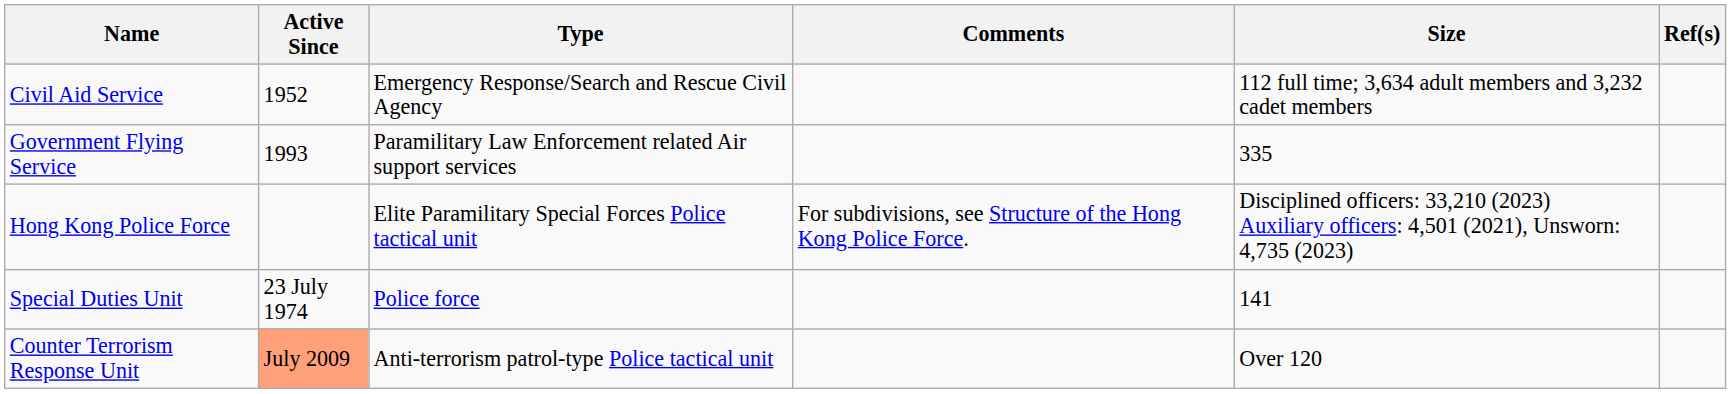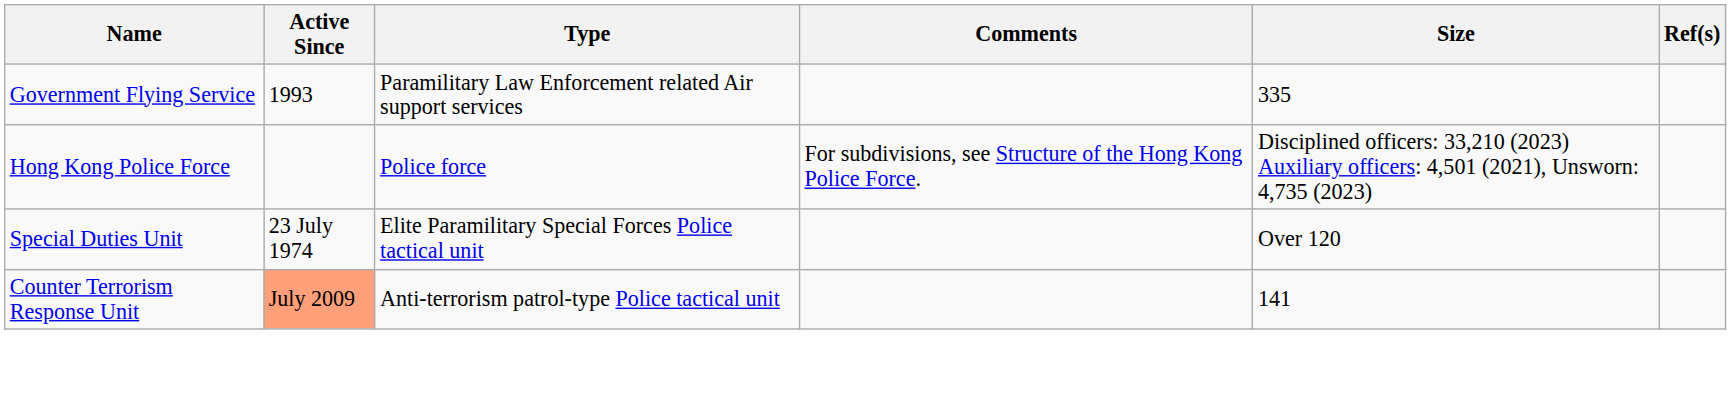 <table class="wikitable plainrowheaders">
 <tr>
 <th scope="col">Name</th>
 <th scope="col">Active Since</th>
 <th scope="col">Type</th>
 <th scope="col">Comments</th>
 <th scope="col">Size</th>
 <th scope="col">Ref(s)</th>
-</tr>
-<tr>
-<td><a href='#'>Civil Aid Service</a></td>
-<td>1952</td>
-<td>Emergency Response/Search and Rescue Civil Agency</td>
-<td></td>
-<td>112 full time; 3,634 adult members and 3,232 cadet members</td>
-<td></td>
 </tr>
 <tr>
 <td><a href='#'>Government Flying Service</a></td>
 <td>1993</td>
 <td>Paramilitary Law Enforcement related Air support services</td>
 <td></td>
 <td>335</td>
 <td></td>
 </tr>
 <tr>
 <td><a href='#'>Hong Kong Police Force</a></td>
 <td></td>
-<td>Elite Paramilitary Special Forces <a href='#'>Police tactical unit</a></td>
+<td><a href='#'>Police force</a></td>
 <td>For subdivisions, see <a href='#'>Structure of the Hong Kong Police Force</a>.</td>
 <td>Disciplined officers: 33,210 (2023)<br><a href='#'>Auxiliary officers</a>: 4,501 (2021), Unsworn: 4,735 (2023)</td>
 <td></td>
 </tr>
 <tr>
 <td><a href='#'>Special Duties Unit</a></td>
 <td>23 July 1974</td>
-<td><a href='#'>Police force</a></td>
+<td>Elite Paramilitary Special Forces <a href='#'>Police tactical unit</a></td>
 <td></td>
-<td>141 </td>
+<td>Over 120</td>
 <td></td>
 </tr>
 <tr>
 <td><a href='#'>Counter Terrorism Response Unit</a></td>
 <td style="background: lightsalmon;">July 2009</td>
 <td>Anti-terrorism patrol-type <a href='#'>Police tactical unit</a></td>
 <td></td>
-<td>Over 120</td>
+<td>141 </td>
 <td></td>
 </tr>
 </table>
